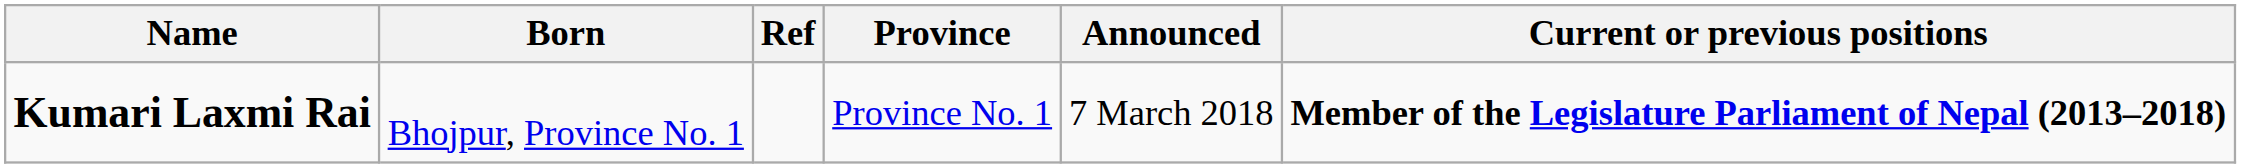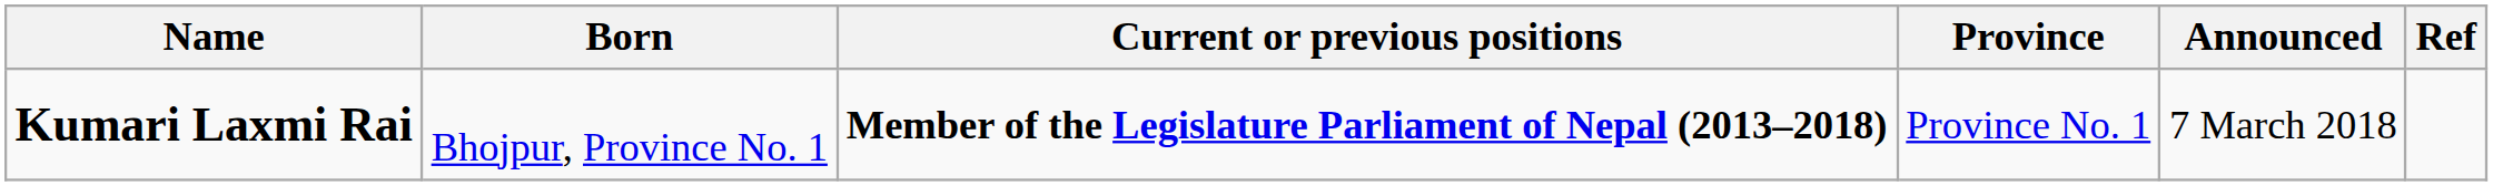 <table class="wikitable sortable" style="text-align:center">
 <tr>
 <th>Name</th>
 <th>Born</th>
-<th class="unsortable">Ref</th>
+<th>Current or previous positions</th>
 <th>Province</th>
 <th>Announced</th>
-<th>Current or previous positions</th>
+<th class="unsortable">Ref</th>
 </tr>
 <tr>
 <td data-sort-value="Kumar"><big><strong>Kumari Laxmi Rai</strong></big></td>
 <td><br><a href='#'>Bhojpur</a>, <a href='#'>Province No. 1</a></td>
-<td></td>
+<td data-sort-value="Speaker"><strong>Member of the <a href='#'>Legislature Parliament of Nepal</a> (2013–2018)</strong></td>
 <td><a href='#'>Province No. 1</a></td>
 <td>7 March 2018</td>
-<td data-sort-value="Speaker"><strong>Member of the <a href='#'>Legislature Parliament of Nepal</a> (2013–2018)</strong></td>
+<td></td>
 </tr>
 </table>
